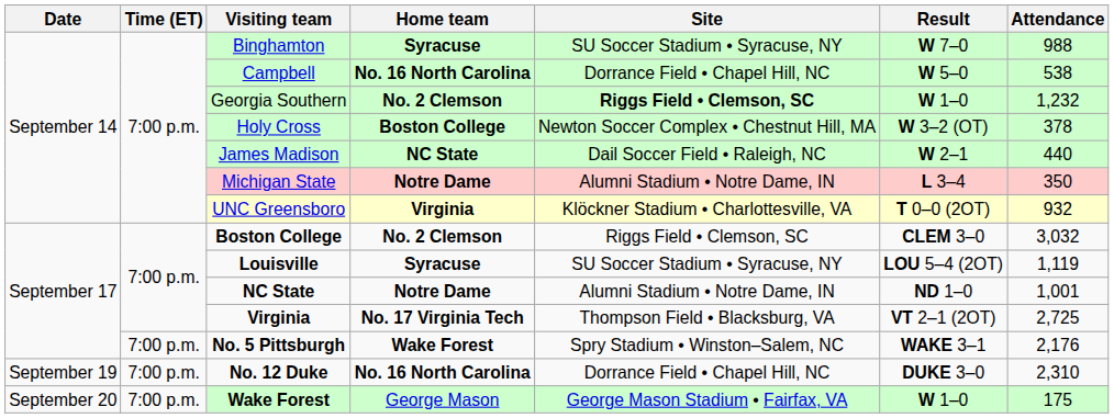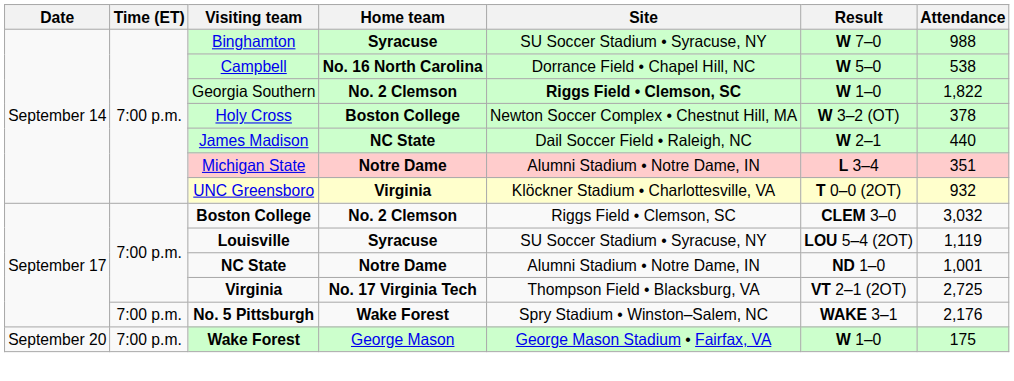 <table class="wikitable" style="font-size:95%; text-align: center;">
 <tr>
 <th>Date</th>
 <th>Time (ET)</th>
 <th>Visiting team</th>
 <th>Home team</th>
 <th>Site</th>
 <th>Result</th>
 <th>Attendance</th>
 </tr>
 <tr>
 <td rowspan=7>September 14</td>
 <td rowspan=7>7:00 p.m.</td>
 <td style="background:#cfc;"><a href='#'>Binghamton</a></td>
 <td style="background:#cfc;"><strong>Syracuse</strong></td>
 <td style="background:#cfc;">SU Soccer Stadium • Syracuse, NY</td>
 <td style="background:#cfc;"><strong>W</strong> 7–0</td>
 <td style="background:#cfc;">988</td>
 </tr>
 <tr>
 <td style="background:#cfc;"><a href='#'>Campbell</a></td>
 <td style="background:#cfc;"><strong>No. 16 North Carolina</strong></td>
 <td style="background:#cfc;">Dorrance Field • Chapel Hill, NC</td>
 <td style="background:#cfc;"><strong>W</strong> 5–0</td>
 <td style="background:#cfc;">538</td>
 </tr>
 <tr>
 <td style="background:#cfc;">Georgia Southern</td>
 <td style="background:#cfc;"><strong>No. 2 Clemson</strong></td>
 <td style="background:#cfc;"><strong>Riggs Field • Clemson, SC</strong></td>
 <td style="background:#cfc;"><strong>W</strong> 1–0</td>
-<td style="background:#cfc;">1,232</td>
+<td style="background:#cfc;">1,822</td>
 </tr>
 <tr>
 <td style="background:#cfc;"><a href='#'>Holy Cross</a></td>
 <td style="background:#cfc;"><strong>Boston College</strong></td>
 <td style="background:#cfc;">Newton Soccer Complex • Chestnut Hill, MA</td>
 <td style="background:#cfc;"><strong>W</strong> 3–2 (OT)</td>
 <td style="background:#cfc;">378</td>
 </tr>
 <tr>
 <td style="background:#cfc;"><a href='#'>James Madison</a></td>
 <td style="background:#cfc;"><strong>NC State</strong></td>
 <td style="background:#cfc;">Dail Soccer Field • Raleigh, NC</td>
 <td style="background:#cfc;"><strong>W</strong> 2–1</td>
 <td style="background:#cfc;">440</td>
 </tr>
 <tr>
 <td style="background:#fcc;"><a href='#'>Michigan State</a></td>
 <td style="background:#fcc;"><strong>Notre Dame</strong></td>
 <td style="background:#fcc;">Alumni Stadium • Notre Dame, IN</td>
 <td style="background:#fcc;"><strong>L</strong> 3–4</td>
-<td style="background:#fcc;">350</td>
+<td style="background:#fcc;">351</td>
 </tr>
 <tr>
 <td style="background:#ffc;"><a href='#'>UNC Greensboro</a></td>
 <td style="background:#ffc;"><strong>Virginia</strong></td>
 <td style="background:#ffc;">Klöckner Stadium • Charlottesville, VA</td>
 <td style="background:#ffc;"><strong>T</strong> 0–0 (2OT)</td>
 <td style="background:#ffc;">932</td>
 </tr>
 <tr>
 <td rowspan=5>September 17</td>
 <td rowspan=4>7:00 p.m.</td>
 <td><strong>Boston College</strong></td>
 <td><strong>No. 2 Clemson</strong></td>
 <td>Riggs Field • Clemson, SC</td>
 <td><strong>CLEM</strong> 3–0</td>
 <td>3,032</td>
 </tr>
 <tr>
 <td><strong>Louisville</strong></td>
 <td><strong>Syracuse</strong></td>
 <td>SU Soccer Stadium • Syracuse, NY</td>
 <td><strong>LOU</strong> 5–4 (2OT)</td>
 <td>1,119</td>
 </tr>
 <tr>
 <td><strong>NC State</strong></td>
 <td><strong>Notre Dame</strong></td>
 <td>Alumni Stadium • Notre Dame, IN</td>
 <td><strong>ND</strong> 1–0</td>
 <td>1,001</td>
 </tr>
 <tr>
 <td><strong>Virginia</strong></td>
 <td><strong>No. 17 Virginia Tech</strong></td>
 <td>Thompson Field • Blacksburg, VA</td>
 <td><strong>VT</strong> 2–1 (2OT)</td>
 <td>2,725</td>
 </tr>
 <tr>
 <td>7:00 p.m.</td>
 <td><strong>No. 5 Pittsburgh</strong></td>
 <td><strong>Wake Forest</strong></td>
 <td>Spry Stadium • Winston–Salem, NC</td>
 <td><strong>WAKE</strong> 3–1</td>
 <td>2,176</td>
 </tr>
 <tr>
-<td>September 19</td>
-<td>7:00 p.m.</td>
-<td><strong>No. 12 Duke</strong></td>
-<td><strong>No. 16 North Carolina</strong></td>
-<td>Dorrance Field • Chapel Hill, NC</td>
-<td><strong>DUKE</strong> 3–0</td>
-<td>2,310</td>
-</tr>
-<tr>
 <td>September 20</td>
 <td>7:00 p.m.</td>
 <td style="background:#cfc;"><strong>Wake Forest</strong></td>
 <td style="background:#cfc;"><a href='#'>George Mason</a></td>
 <td style="background:#cfc;"><a href='#'>George Mason Stadium</a> • <a href='#'>Fairfax, VA</a></td>
 <td style="background:#cfc;"><strong>W</strong> 1–0</td>
 <td style="background:#cfc;">175</td>
 </tr>
 </table>
